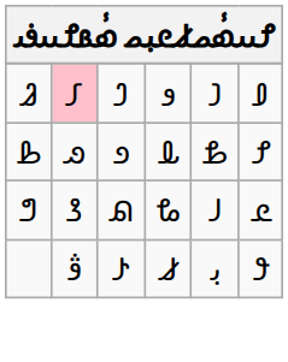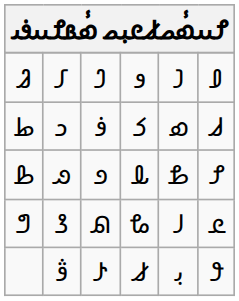 <table class="wikitable">
 <tr>
 <th colspan=6>𐴌𐴟𐴇𐴥𐴝𐴚𐴒𐴙𐴝 𐴇𐴥𐴡𐴌𐴟𐴉𐴢</th>
 </tr>
 <tr>
 </tr>
 <tr align=center | >
 <td>𐴅</td>
-<td style="background: pink;">𐴄</td>
+<td>𐴄</td>
 <td>𐴃</td>
 <td>𐴂</td>
 <td>𐴁</td>
 <td>𐴀</td>
+</tr>
+<tr align=center | >
+<td>𐴋</td>
+<td>𐴊</td>
+<td>𐴉</td>
+<td>𐴈</td>
+<td>𐴇</td>
+<td>𐴆</td>
 </tr>
 <tr align=center | >
 <td>𐴑</td>
 <td>𐴐</td>
 <td>𐴏</td>
 <td>𐴎</td>
 <td>𐴍</td>
 <td>𐴌</td>
 </tr>
 <tr align=center | >
 <td>𐴗</td>
 <td>𐴖</td>
 <td>𐴕</td>
 <td>𐴔</td>
 <td>𐴓</td>
 <td>𐴒</td>
 </tr>
 <tr align=center | >
 <td></td>
 <td>𐴜</td>
 <td>𐴛</td>
 <td>𐴚</td>
 <td>𐴙</td>
 <td>𐴘</td>
 </tr>
 </table>
